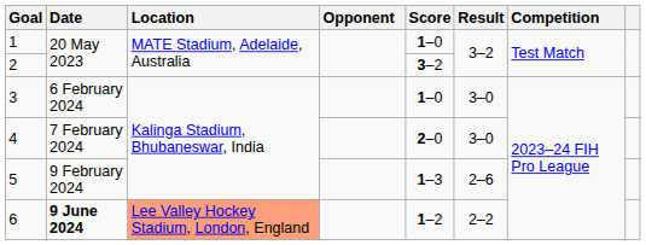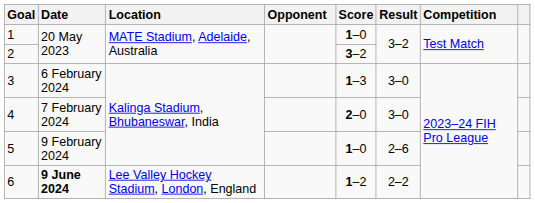 <table class="wikitable sortable" style="font-size:90%" width=97%>
 <tr>
 <th style="width: 25px; text-align: left">Goal</th>
 <th style="width: 100px; text-align: left">Date</th>
 <th style="width: 360px; text-align: left">Location</th>
 <th style="width: 90px; text-align: left">Opponent</th>
 <th style="width: 30px; text-align: left">Score</th>
 <th style="width: 30px; text-align: left">Result</th>
 <th style="width: 150px; text-align: left">Competition</th>
 <th style="width: 25px; text-align: left"></th>
 </tr>
 <tr>
 <td>1</td>
 <td rowspan=2>20 May 2023</td>
 <td rowspan=2><a href='#'>MATE Stadium</a>, <a href='#'>Adelaide</a>, Australia</td>
 <td rowspan=2></td>
 <td align="center"><strong>1</strong>–0</td>
 <td rowspan=2; align="center">3–2</td>
 <td rowspan=2><a href='#'>Test Match</a></td>
 <td rowspan=2></td>
 </tr>
 <tr>
 <td>2</td>
 <td align="center"><strong>3</strong>–2</td>
 </tr>
 <tr>
 <td>3</td>
 <td>6 February 2024</td>
 <td rowspan=3><a href='#'>Kalinga Stadium</a>, <a href='#'>Bhubaneswar</a>, India</td>
 <td></td>
-<td align="center"><strong>1</strong>–0</td>
+<td align="center"><strong>1</strong>–3</td>
 <td align="center">3–0</td>
 <td rowspan=4><a href='#'>2023–24 FIH Pro League</a></td>
 <td></td>
 </tr>
 <tr>
 <td>4</td>
 <td>7 February 2024</td>
 <td></td>
 <td align="center"><strong>2</strong>–0</td>
 <td align="center">3–0</td>
 <td></td>
 </tr>
 <tr>
 <td>5</td>
 <td>9 February 2024</td>
 <td></td>
-<td align="center"><strong>1</strong>–3</td>
+<td align="center"><strong>1</strong>–0</td>
 <td align="center">2–6</td>
 <td></td>
 </tr>
 <tr>
 <td>6</td>
 <td><strong>9 June 2024</strong></td>
-<td style="background: lightsalmon;"><a href='#'>Lee Valley Hockey Stadium</a>, <a href='#'>London</a>, England</td>
+<td><a href='#'>Lee Valley Hockey Stadium</a>, <a href='#'>London</a>, England</td>
 <td></td>
 <td align="center"><strong>1</strong>–2</td>
 <td align="center">2–2</td>
 <td></td>
 </tr>
 </table>
